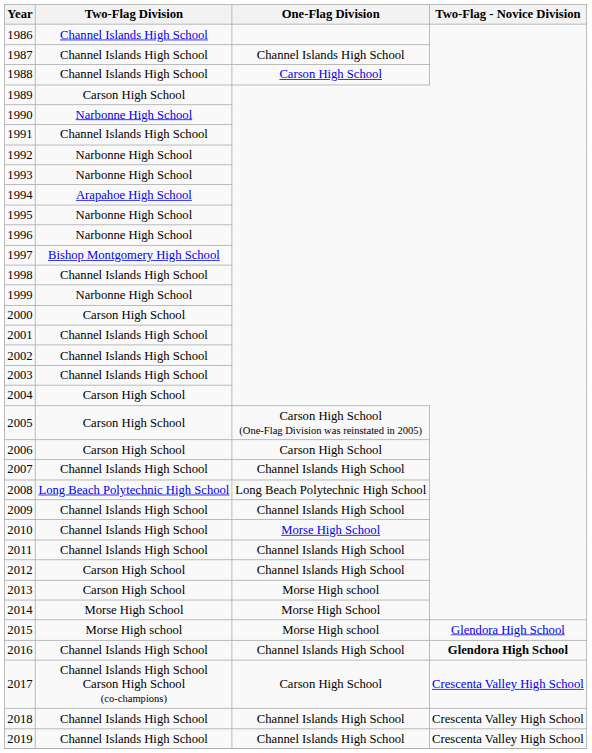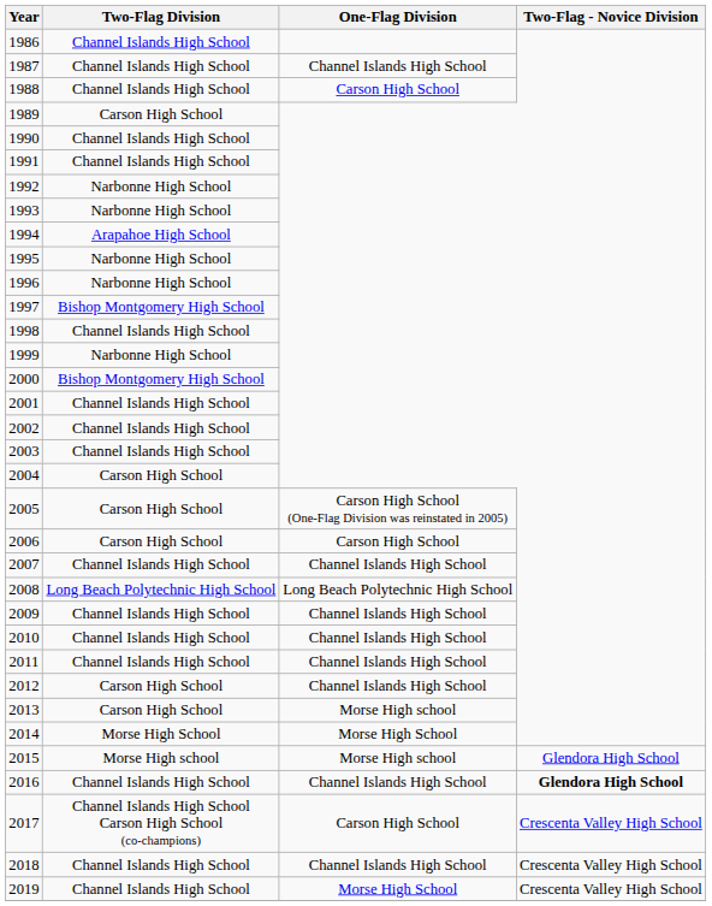 <table class="wikitable" style="text-align: center;">
 <tr>
 <th>Year</th>
 <th>Two-Flag Division</th>
 <th>One-Flag Division</th>
 <th>Two-Flag - Novice Division</th>
 </tr>
 <tr>
 <td>1986</td>
 <td><a href='#'>Channel Islands High School</a></td>
 <td></td>
 </tr>
 <tr>
 <td>1987</td>
 <td>Channel Islands High School</td>
 <td>Channel Islands High School</td>
 </tr>
 <tr>
 <td>1988</td>
 <td>Channel Islands High School</td>
 <td><a href='#'>Carson High School</a></td>
 </tr>
 <tr>
 <td>1989</td>
 <td>Carson High School</td>
 </tr>
 <tr>
 <td>1990</td>
-<td><a href='#'>Narbonne High School</a></td>
+<td>Channel Islands High School</td>
 </tr>
 <tr>
 <td>1991</td>
 <td>Channel Islands High School</td>
 </tr>
 <tr>
 <td>1992</td>
 <td>Narbonne High School</td>
 </tr>
 <tr>
 <td>1993</td>
 <td>Narbonne High School</td>
 </tr>
 <tr>
 <td>1994</td>
 <td><a href='#'>Arapahoe High School</a></td>
 </tr>
 <tr>
 <td>1995</td>
 <td>Narbonne High School</td>
 </tr>
 <tr>
 <td>1996</td>
 <td>Narbonne High School</td>
 </tr>
 <tr>
 <td>1997</td>
 <td><a href='#'>Bishop Montgomery High School</a></td>
 </tr>
 <tr>
 <td>1998</td>
 <td>Channel Islands High School</td>
 </tr>
 <tr>
 <td>1999</td>
 <td>Narbonne High School</td>
 </tr>
 <tr>
 <td>2000</td>
-<td>Carson High School</td>
+<td><a href='#'>Bishop Montgomery High School</a></td>
 </tr>
 <tr>
 <td>2001</td>
 <td>Channel Islands High School</td>
 </tr>
 <tr>
 <td>2002</td>
 <td>Channel Islands High School</td>
 </tr>
 <tr>
 <td>2003</td>
 <td>Channel Islands High School</td>
 </tr>
 <tr>
 <td>2004</td>
 <td>Carson High School</td>
 </tr>
 <tr>
 <td>2005</td>
 <td>Carson High School</td>
 <td>Carson High School<br><small>(One-Flag Division was reinstated in 2005)</small></td>
 </tr>
 <tr>
 <td>2006</td>
 <td>Carson High School</td>
 <td>Carson High School</td>
 </tr>
 <tr>
 <td>2007</td>
 <td>Channel Islands High School</td>
 <td>Channel Islands High School</td>
 </tr>
 <tr>
 <td>2008</td>
 <td><a href='#'>Long Beach Polytechnic High School</a></td>
 <td>Long Beach Polytechnic High School</td>
 </tr>
 <tr>
 <td>2009</td>
 <td>Channel Islands High School</td>
 <td>Channel Islands High School</td>
 </tr>
 <tr>
 <td>2010</td>
 <td>Channel Islands High School</td>
-<td><a href='#'>Morse High School</a></td>
+<td>Channel Islands High School</td>
 </tr>
 <tr>
 <td>2011</td>
 <td>Channel Islands High School</td>
 <td>Channel Islands High School</td>
 </tr>
 <tr>
 <td>2012</td>
 <td>Carson High School</td>
 <td>Channel Islands High School</td>
 </tr>
 <tr>
 <td>2013</td>
 <td>Carson High School</td>
 <td>Morse High school</td>
 </tr>
 <tr>
 <td>2014</td>
 <td>Morse High School</td>
 <td>Morse High School</td>
 </tr>
 <tr>
 <td>2015</td>
 <td>Morse High school</td>
 <td>Morse High school</td>
 <td><a href='#'>Glendora High School</a></td>
 </tr>
 <tr>
 <td>2016</td>
 <td>Channel Islands High School</td>
 <td>Channel Islands High School</td>
 <td><strong>Glendora High School</strong></td>
 </tr>
 <tr>
 <td>2017</td>
 <td>Channel Islands High School<br>Carson High School<br><small>(co-champions)</small></td>
 <td>Carson High School</td>
 <td><a href='#'>Crescenta Valley High School</a></td>
 </tr>
 <tr>
 <td>2018</td>
 <td>Channel Islands High School</td>
 <td>Channel Islands High School</td>
 <td>Crescenta Valley High School</td>
 </tr>
 <tr>
 <td>2019</td>
 <td>Channel Islands High School</td>
-<td>Channel Islands High School</td>
+<td><a href='#'>Morse High School</a></td>
 <td>Crescenta Valley High School</td>
 </tr>
 <tr>
 </tr>
 </table>
